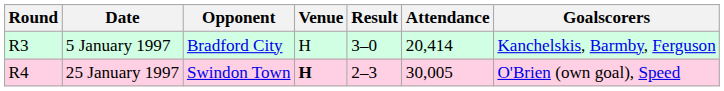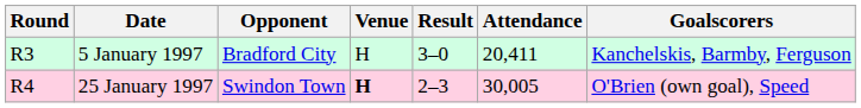 <table class="wikitable">
 <tr>
 <th>Round</th>
 <th>Date</th>
 <th>Opponent</th>
 <th>Venue</th>
 <th>Result</th>
 <th>Attendance</th>
 <th>Goalscorers</th>
 </tr>
 <tr style="background-color: #d0ffe3;">
 <td>R3</td>
 <td>5 January 1997</td>
 <td><a href='#'>Bradford City</a></td>
 <td>H</td>
 <td>3–0</td>
-<td>20,414</td>
+<td>20,411</td>
 <td><a href='#'>Kanchelskis</a>, <a href='#'>Barmby</a>, <a href='#'>Ferguson</a></td>
 </tr>
 <tr style="background-color: #ffd0e3;">
 <td>R4</td>
 <td>25 January 1997</td>
 <td><a href='#'>Swindon Town</a></td>
 <td><strong>H</strong></td>
 <td>2–3</td>
 <td>30,005</td>
 <td><a href='#'>O'Brien</a> (own goal), <a href='#'>Speed</a></td>
 </tr>
 </table>
